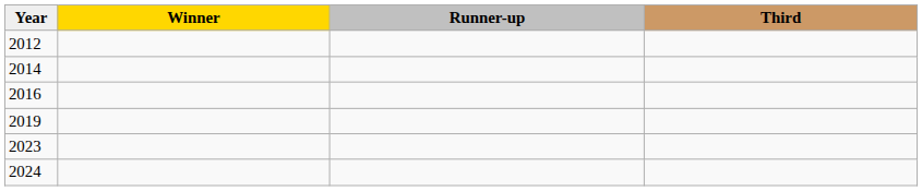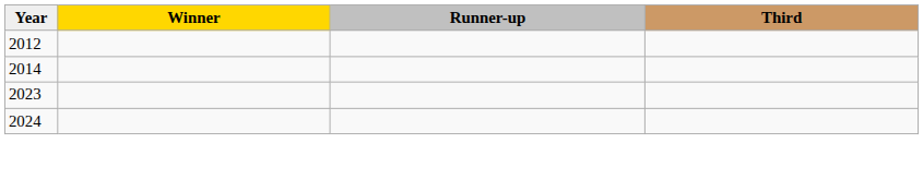 <table class="wikitable sortable" style="width:900px;">
 <tr>
 <th style="width:5%; background:#efefef;">Year</th>
 <th style="width:26%; background:gold">Winner</th>
 <th style="width:30%; background:silver">Runner-up</th>
 <th style="width:26%; background:#CC9966">Third</th>
 </tr>
 <tr>
 <td>2012</td>
 <td></td>
 <td></td>
 <td></td>
 </tr>
 <tr>
 <td>2014</td>
 <td></td>
 <td></td>
 <td></td>
 </tr>
 <tr>
-<td>2016</td>
-<td></td>
-<td></td>
-<td></td>
-</tr>
-<tr>
-<td>2019</td>
-<td></td>
-<td></td>
-<td></td>
-</tr>
-<tr>
 <td>2023</td>
 <td></td>
 <td></td>
 <td></td>
 </tr>
 <tr>
 <td>2024</td>
 <td></td>
 <td></td>
 <td></td>
 </tr>
 </table>
